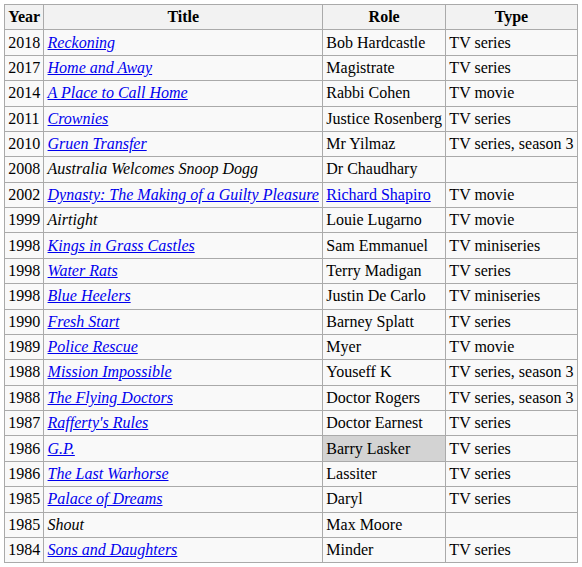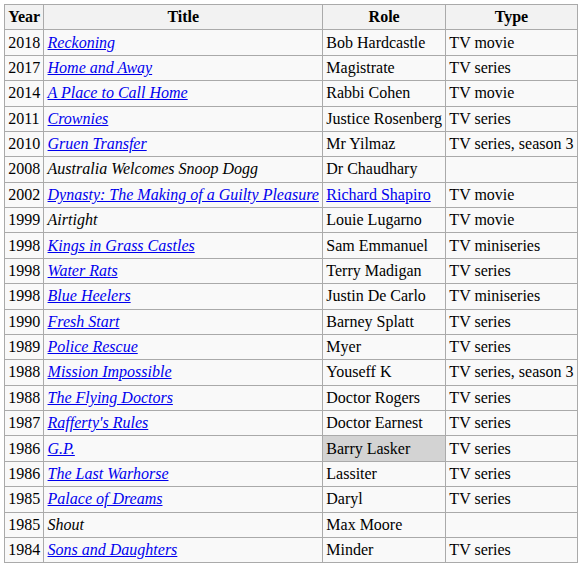 <table class="wikitable">
 <tr>
 <th>Year</th>
 <th>Title</th>
 <th>Role</th>
 <th>Type</th>
 </tr>
 <tr>
 <td>2018</td>
 <td><em><a href='#'>Reckoning</a></em></td>
 <td>Bob Hardcastle</td>
-<td>TV series</td>
+<td>TV movie</td>
 </tr>
 <tr>
 <td>2017</td>
 <td><em><a href='#'>Home and Away</a></em></td>
 <td>Magistrate</td>
 <td>TV series</td>
 </tr>
 <tr>
 <td>2014</td>
 <td><em><a href='#'>A Place to Call Home</a></em></td>
 <td>Rabbi Cohen</td>
 <td>TV movie</td>
 </tr>
 <tr>
 <td>2011</td>
 <td><em><a href='#'>Crownies</a></em></td>
 <td>Justice Rosenberg</td>
 <td>TV series</td>
 </tr>
 <tr>
 <td>2010</td>
 <td><em><a href='#'>Gruen Transfer</a></em></td>
 <td>Mr Yilmaz</td>
 <td>TV series, season 3</td>
 </tr>
 <tr>
 <td>2008</td>
 <td><em>Australia Welcomes Snoop Dogg</em></td>
 <td>Dr Chaudhary</td>
 <td></td>
 </tr>
 <tr>
 <td>2002</td>
 <td><em><a href='#'>Dynasty: The Making of a Guilty Pleasure</a></em></td>
 <td><a href='#'>Richard Shapiro</a></td>
 <td>TV movie</td>
 </tr>
 <tr>
 <td>1999</td>
 <td><em>Airtight</em></td>
 <td>Louie Lugarno</td>
 <td>TV movie</td>
 </tr>
 <tr>
 <td>1998</td>
 <td><em><a href='#'>Kings in Grass Castles</a></em></td>
 <td>Sam Emmanuel</td>
 <td>TV miniseries</td>
 </tr>
 <tr>
 <td>1998</td>
 <td><em><a href='#'>Water Rats</a></em></td>
 <td>Terry Madigan</td>
 <td>TV series</td>
 </tr>
 <tr>
 <td>1998</td>
 <td><em><a href='#'>Blue Heelers</a></em></td>
 <td>Justin De Carlo</td>
 <td>TV miniseries</td>
 </tr>
 <tr>
 <td>1990</td>
 <td><em><a href='#'>Fresh Start</a></em></td>
 <td>Barney Splatt</td>
 <td>TV series</td>
 </tr>
 <tr>
 <td>1989</td>
 <td><em><a href='#'>Police Rescue</a></em></td>
 <td>Myer</td>
-<td>TV movie</td>
+<td>TV series</td>
 </tr>
 <tr>
 <td>1988</td>
 <td><em><a href='#'>Mission Impossible</a></em></td>
 <td>Youseff K</td>
 <td>TV series, season 3</td>
 </tr>
 <tr>
 <td>1988</td>
 <td><em><a href='#'>The Flying Doctors</a></em></td>
 <td>Doctor Rogers</td>
-<td>TV series, season 3</td>
+<td>TV series</td>
 </tr>
 <tr>
 <td>1987</td>
 <td><em><a href='#'>Rafferty's Rules</a></em></td>
 <td>Doctor Earnest</td>
 <td>TV series</td>
 </tr>
 <tr>
 <td>1986</td>
 <td><em><a href='#'>G.P.</a></em></td>
 <td style="background: lightgrey;">Barry Lasker</td>
 <td>TV series</td>
 </tr>
 <tr>
 <td>1986</td>
 <td><em><a href='#'>The Last Warhorse</a></em></td>
 <td>Lassiter</td>
 <td>TV series</td>
 </tr>
 <tr>
 <td>1985</td>
 <td><em><a href='#'>Palace of Dreams</a></em></td>
 <td>Daryl</td>
 <td>TV series</td>
 </tr>
 <tr>
 <td>1985</td>
 <td><em>Shout</em></td>
 <td>Max Moore</td>
 <td></td>
 </tr>
 <tr>
 <td>1984</td>
 <td><em><a href='#'>Sons and Daughters</a></em></td>
 <td>Minder</td>
 <td>TV series</td>
 </tr>
 </table>
